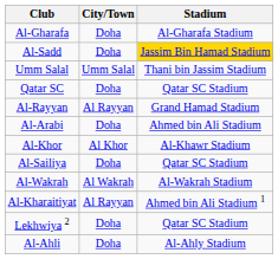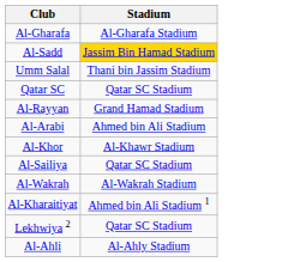 <table class="wikitable" style="text-align: center;">
 <tr>
 <th>Club</th>
-<th>City/Town</th>
 <th>Stadium</th>
 </tr>
 <tr>
 <td><a href='#'>Al-Gharafa</a></td>
-<td><a href='#'>Doha</a></td>
 <td><a href='#'>Al-Gharafa Stadium</a></td>
 </tr>
 <tr>
 <td><a href='#'>Al-Sadd</a></td>
-<td><a href='#'>Doha</a></td>
 <td style="background: gold;"><a href='#'>Jassim Bin Hamad Stadium</a></td>
 </tr>
 <tr>
-<td><a href='#'>Umm Salal</a></td>
 <td><a href='#'>Umm Salal</a></td>
 <td><a href='#'>Thani bin Jassim Stadium</a></td>
 </tr>
 <tr>
 <td><a href='#'>Qatar SC</a></td>
-<td><a href='#'>Doha</a></td>
 <td><a href='#'>Qatar SC Stadium</a></td>
 </tr>
 <tr>
 <td><a href='#'>Al-Rayyan</a></td>
-<td><a href='#'>Al Rayyan</a></td>
 <td><a href='#'>Grand Hamad Stadium</a></td>
 </tr>
 <tr>
 <td><a href='#'>Al-Arabi</a></td>
-<td><a href='#'>Doha</a></td>
 <td><a href='#'>Ahmed bin Ali Stadium</a></td>
 </tr>
 <tr>
 <td><a href='#'>Al-Khor</a></td>
-<td><a href='#'>Al Khor</a></td>
 <td><a href='#'>Al-Khawr Stadium</a></td>
 </tr>
 <tr>
 <td><a href='#'>Al-Sailiya</a></td>
-<td><a href='#'>Doha</a></td>
 <td><a href='#'>Qatar SC Stadium</a></td>
 </tr>
 <tr>
 <td><a href='#'>Al-Wakrah</a></td>
-<td><a href='#'>Al Wakrah</a></td>
 <td><a href='#'>Al-Wakrah Stadium</a></td>
 </tr>
 <tr>
 <td><a href='#'>Al-Kharaitiyat</a></td>
-<td><a href='#'>Al Rayyan</a></td>
 <td><a href='#'>Ahmed bin Ali Stadium</a> <sup>1</sup></td>
 </tr>
 <tr>
 <td><a href='#'>Lekhwiya</a> <sup>2</sup></td>
-<td><a href='#'>Doha</a></td>
 <td><a href='#'>Qatar SC Stadium</a></td>
 </tr>
 <tr>
 <td><a href='#'>Al-Ahli</a></td>
-<td><a href='#'>Doha</a></td>
 <td><a href='#'>Al-Ahly Stadium</a></td>
 </tr>
 </table>
